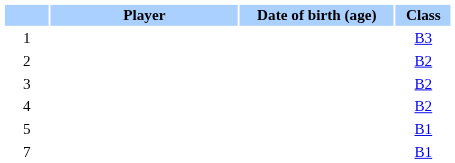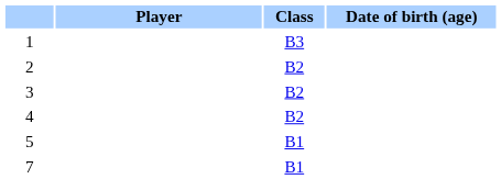 <table class="sortable" border="0" cellspacing="2" cellpadding="2">
 <tr style="background-color:#AAD0FF">
 <th width=8%></th>
 <th width=34%>Player</th>
+<th width=10%>Class</th>
 <th width=28%>Date of birth (age)</th>
-<th width=10%>Class</th>
 </tr>
 <tr>
 <td style="text-align: center;">1</td>
 <td></td>
+<td style="text-align: center;"><a href='#'>B3</a></td>
 <td style="text-align: center;"></td>
-<td style="text-align: center;"><a href='#'>B3</a></td>
 </tr>
 <tr>
 <td style="text-align: center;">2</td>
 <td></td>
+<td style="text-align: center;"><a href='#'>B2</a></td>
 <td style="text-align: center;"></td>
-<td style="text-align: center;"><a href='#'>B2</a></td>
 </tr>
 <tr>
 <td style="text-align: center;">3</td>
 <td></td>
+<td style="text-align: center;"><a href='#'>B2</a></td>
 <td style="text-align: center;"></td>
-<td style="text-align: center;"><a href='#'>B2</a></td>
 </tr>
 <tr>
 <td style="text-align: center;">4</td>
 <td></td>
+<td style="text-align: center;"><a href='#'>B2</a></td>
 <td style="text-align: center;"></td>
-<td style="text-align: center;"><a href='#'>B2</a></td>
 </tr>
 <tr>
 <td style="text-align: center;">5</td>
 <td></td>
+<td style="text-align: center;"><a href='#'>B1</a></td>
 <td style="text-align: center;"></td>
-<td style="text-align: center;"><a href='#'>B1</a></td>
 </tr>
 <tr>
 <td style="text-align: center;">7</td>
 <td></td>
+<td style="text-align: center;"><a href='#'>B1</a></td>
 <td style="text-align: center;"></td>
-<td style="text-align: center;"><a href='#'>B1</a></td>
 </tr>
 </table>
